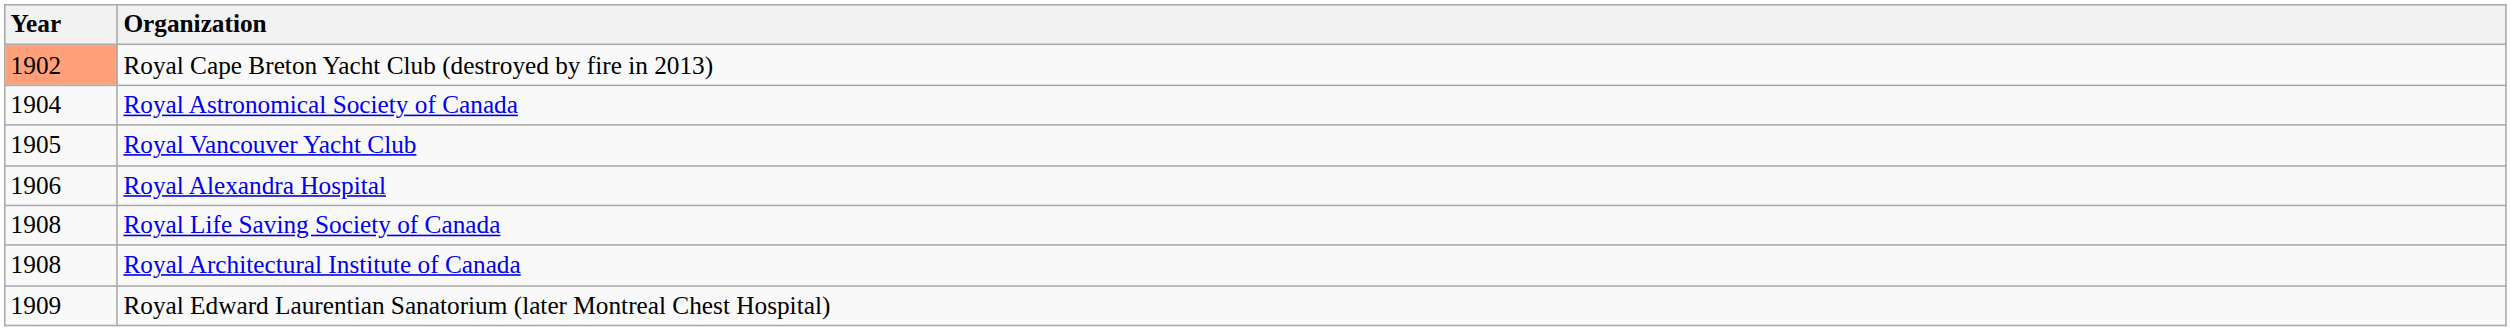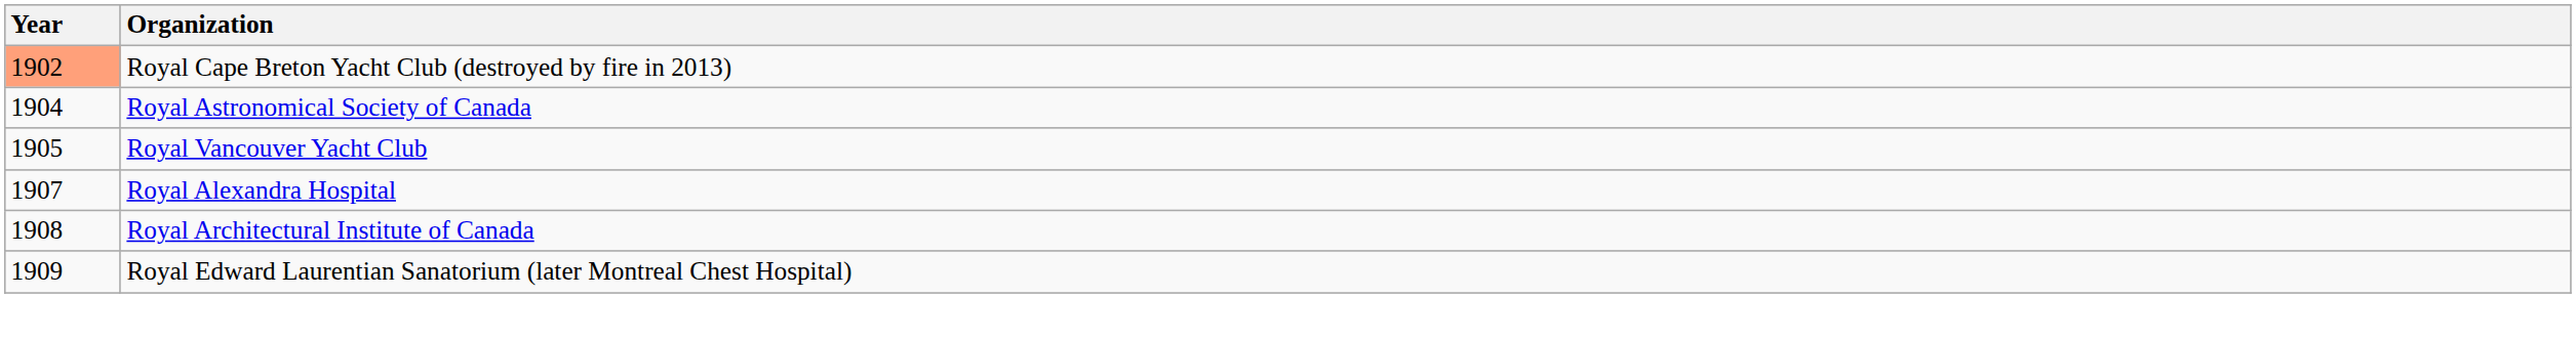 <table class="wikitable" style="width:100%">
 <tr>
 <th style="width:4em;text-align:left">Year</th>
 <th style="text-align:left">Organization</th>
 </tr>
 <tr>
 <td style="background: lightsalmon;">1902</td>
 <td>Royal Cape Breton Yacht Club (destroyed by fire in 2013)</td>
 </tr>
 <tr>
 <td>1904</td>
 <td><a href='#'>Royal Astronomical Society of Canada</a></td>
 </tr>
 <tr>
 <td>1905</td>
 <td><a href='#'>Royal Vancouver Yacht Club</a></td>
 </tr>
 <tr>
-<td>1906</td>
+<td>1907</td>
 <td><a href='#'>Royal Alexandra Hospital</a></td>
-</tr>
-<tr>
-<td>1908</td>
-<td><a href='#'>Royal Life Saving Society of Canada</a></td>
 </tr>
 <tr>
 <td>1908</td>
 <td><a href='#'>Royal Architectural Institute of Canada</a></td>
 </tr>
 <tr>
 <td>1909</td>
 <td>Royal Edward Laurentian Sanatorium (later Montreal Chest Hospital)</td>
 </tr>
 </table>
